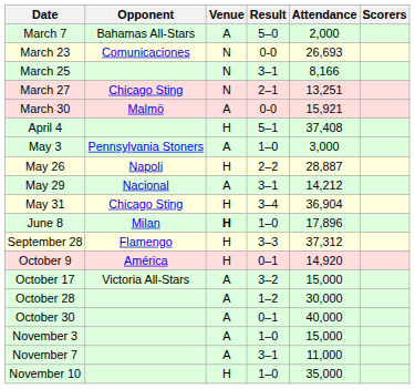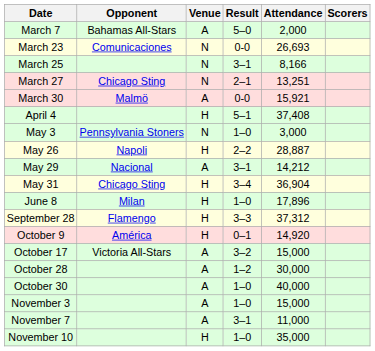 <table class="wikitable" style="font-size:95%; text-align:center">
 <tr>
 <th>Date</th>
 <th>Opponent</th>
 <th>Venue</th>
 <th>Result</th>
 <th>Attendance</th>
 <th>Scorers</th>
 </tr>
 <tr bgcolor="#dfd">
 <td> March 7</td>
 <td>  Bahamas All-Stars</td>
 <td>A</td>
 <td>5–0</td>
 <td>2,000</td>
 <td></td>
 </tr>
 <tr bgcolor= #ffffdd>
 <td> March 23</td>
 <td>  <a href='#'>Comunicaciones</a></td>
 <td>N </td>
 <td>0-0 </td>
 <td>26,693</td>
 <td></td>
 </tr>
 <tr bgcolor="#dfd">
 <td> March 25</td>
 <td></td>
 <td>N </td>
 <td>3–1</td>
 <td>8,166</td>
 <td></td>
 </tr>
 <tr bgcolor= #ffdddd>
 <td> March 27</td>
 <td>  <a href='#'>Chicago Sting</a></td>
 <td>N </td>
 <td>2–1</td>
 <td>13,251</td>
 <td></td>
 </tr>
 <tr bgcolor= #ffdddd>
 <td> March 30</td>
 <td>  <a href='#'>Malmö</a></td>
 <td>A</td>
 <td>0-0 </td>
 <td>15,921</td>
 <td></td>
 </tr>
 <tr bgcolor="#dfd">
 <td> April 4</td>
 <td> </td>
 <td>H</td>
 <td>5–1</td>
 <td>37,408</td>
 <td></td>
 </tr>
 <tr bgcolor= #ddffdd>
 <td> May 3</td>
 <td>  <a href='#'>Pennsylvania Stoners</a></td>
-<td>A</td>
+<td>N </td>
 <td>1–0</td>
 <td>3,000</td>
 <td></td>
 </tr>
 <tr bgcolor= #ffffdd>
 <td> May 26</td>
 <td>  <a href='#'>Napoli</a></td>
 <td>H</td>
 <td>2–2</td>
 <td>28,887</td>
 <td></td>
 </tr>
 <tr bgcolor= #ddffdd>
 <td> May 29</td>
 <td>  <a href='#'>Nacional</a></td>
 <td>A</td>
 <td>3–1</td>
 <td>14,212</td>
 <td></td>
 </tr>
 <tr bgcolor= #ffffdd>
 <td> May 31</td>
 <td>  <a href='#'>Chicago Sting</a></td>
 <td>H</td>
 <td>3–4</td>
 <td>36,904</td>
 <td></td>
 </tr>
 <tr bgcolor= #ddffdd>
 <td> June 8</td>
 <td>  <a href='#'>Milan</a></td>
-<td><strong>H</strong></td>
+<td>H</td>
 <td>1–0</td>
 <td>17,896</td>
 <td></td>
 </tr>
 <tr bgcolor="#ffd">
 <td> September 28</td>
 <td>  <a href='#'>Flamengo</a> </td>
 <td>H</td>
 <td>3–3</td>
 <td>37,312</td>
 <td></td>
 </tr>
 <tr bgcolor="#fdd">
 <td> October 9</td>
 <td>  <a href='#'>América</a></td>
 <td>H</td>
 <td>0–1</td>
 <td>14,920</td>
 <td></td>
 </tr>
 <tr bgcolor="#dfd">
 <td> October 17</td>
 <td>  Victoria All-Stars</td>
 <td>A</td>
 <td>3–2</td>
 <td>15,000</td>
 <td></td>
 </tr>
 <tr bgcolor="#dfd">
 <td> October 28</td>
 <td> </td>
 <td>A</td>
 <td>1–2</td>
 <td>30,000</td>
 <td></td>
 </tr>
 <tr bgcolor="#dfd">
 <td> October 30</td>
 <td> </td>
 <td>A</td>
-<td>0–1</td>
+<td>1–0</td>
 <td>40,000</td>
 <td></td>
 </tr>
 <tr bgcolor="#dfd">
 <td> November 3</td>
 <td> </td>
 <td>A</td>
 <td>1–0</td>
 <td>15,000</td>
 <td></td>
 </tr>
 <tr bgcolor="#dfd">
 <td> November 7</td>
 <td> </td>
 <td>A</td>
 <td>3–1</td>
 <td>11,000</td>
 <td></td>
 </tr>
 <tr bgcolor="#dfd">
 <td> November 10</td>
 <td> </td>
 <td>H</td>
 <td>1–0</td>
 <td>35,000</td>
 <td></td>
 </tr>
 </table>
